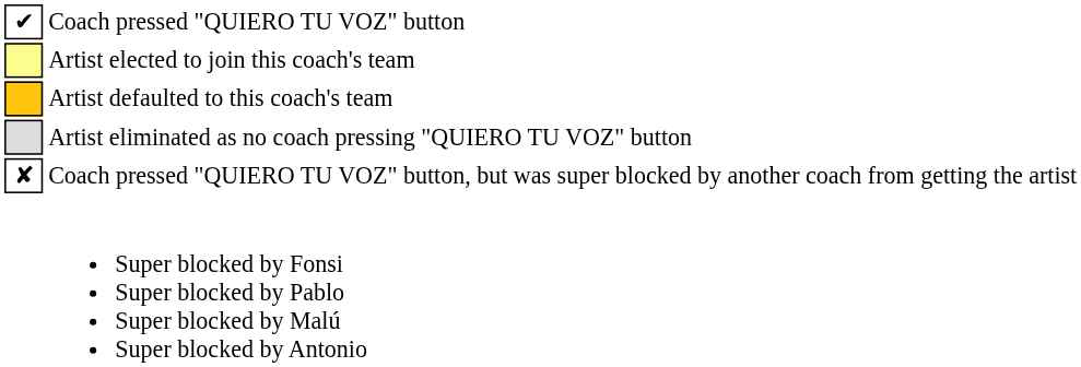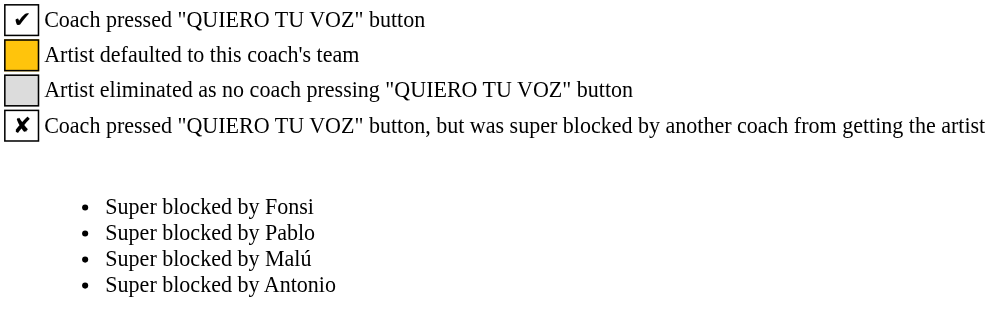 <table class="toccolours" style="font-size: 90%; white-space: nowrap">
 <tr>
 <td style="background:white; border:1px solid black"> ✔ </td>
 <td>Coach pressed "QUIERO TU VOZ" button</td>
-</tr>
-<tr>
-<td style="background:#fdfc8f; border:1px solid black">    </td>
-<td>Artist elected to join this coach's team</td>
 </tr>
 <tr>
 <td style="background:#ffc40c; border:1px solid black">    </td>
 <td>Artist defaulted to this coach's team</td>
 </tr>
 <tr>
 <td style="background:#dcdcdc; border:1px solid black">    </td>
 <td>Artist eliminated as no coach pressing  "QUIERO TU VOZ" button</td>
 </tr>
 <tr>
 <td style="background:white; border:1px solid black"> ✘ </td>
 <td>Coach pressed "QUIERO TU VOZ" button, but was super blocked by another coach from getting the artist</td>
 </tr>
 <tr>
 <td></td>
 <td><br><ul><li> Super blocked by Fonsi</li><li> Super blocked by Pablo</li><li> Super blocked by Malú</li><li> Super blocked by Antonio</li></ul></td>
 </tr>
 </table>
